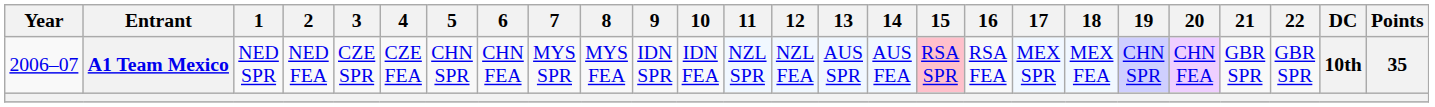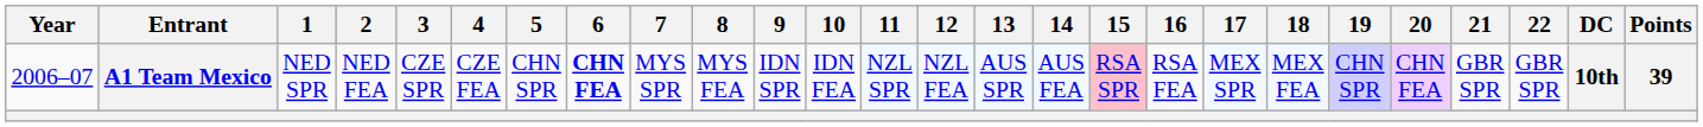 <table class="wikitable" style="text-align:center; font-size:85%">
 <tr>
 <th>Year</th>
 <th>Entrant</th>
 <th>1</th>
 <th>2</th>
 <th>3</th>
 <th>4</th>
 <th>5</th>
 <th>6</th>
 <th>7</th>
 <th>8</th>
 <th>9</th>
 <th>10</th>
 <th>11</th>
 <th>12</th>
 <th>13</th>
 <th>14</th>
 <th>15</th>
 <th>16</th>
 <th>17</th>
 <th>18</th>
 <th>19</th>
 <th>20</th>
 <th>21</th>
 <th>22</th>
 <th>DC</th>
 <th>Points</th>
 </tr>
 <tr>
 <td id=2007R nowrap><a href='#'>2006–07</a></td>
 <th nowrap><a href='#'>A1 Team Mexico</a></th>
 <td><a href='#'>NED<br>SPR</a></td>
 <td><a href='#'>NED<br>FEA</a></td>
 <td><a href='#'>CZE<br>SPR</a></td>
 <td><a href='#'>CZE<br>FEA</a></td>
 <td><a href='#'>CHN<br>SPR</a></td>
-<td><a href='#'>CHN<br>FEA</a></td>
+<td><strong><a href='#'>CHN<br>FEA</a></strong></td>
 <td><a href='#'>MYS<br>SPR</a></td>
 <td><a href='#'>MYS<br>FEA</a></td>
 <td><a href='#'>IDN<br>SPR</a></td>
 <td><a href='#'>IDN<br>FEA</a></td>
 <td style="background:#F1F8FF;"><a href='#'>NZL<br>SPR</a><br></td>
 <td style="background:#F1F8FF;"><a href='#'>NZL<br>FEA</a><br></td>
 <td style="background:#F1F8FF;"><a href='#'>AUS<br>SPR</a><br></td>
 <td style="background:#F1F8FF;"><a href='#'>AUS<br>FEA</a><br></td>
 <td style="background: pink;"><a href='#'>RSA<br>SPR</a></td>
 <td><a href='#'>RSA<br>FEA</a></td>
 <td style="background:#F1F8FF;"><a href='#'>MEX<br>SPR</a><br></td>
 <td style="background:#F1F8FF;"><a href='#'>MEX<br>FEA</a><br></td>
 <td style="background:#CFCFFF;"><a href='#'>CHN<br>SPR</a><br></td>
 <td style="background:#EFCFFF;"><a href='#'>CHN<br>FEA</a><br></td>
 <td><a href='#'>GBR<br>SPR</a></td>
 <td><a href='#'>GBR<br>SPR</a></td>
 <th>10th</th>
-<th>35</th>
+<th>39</th>
 </tr>
 <tr>
 <th colspan="26"></th>
 </tr>
 </table>
